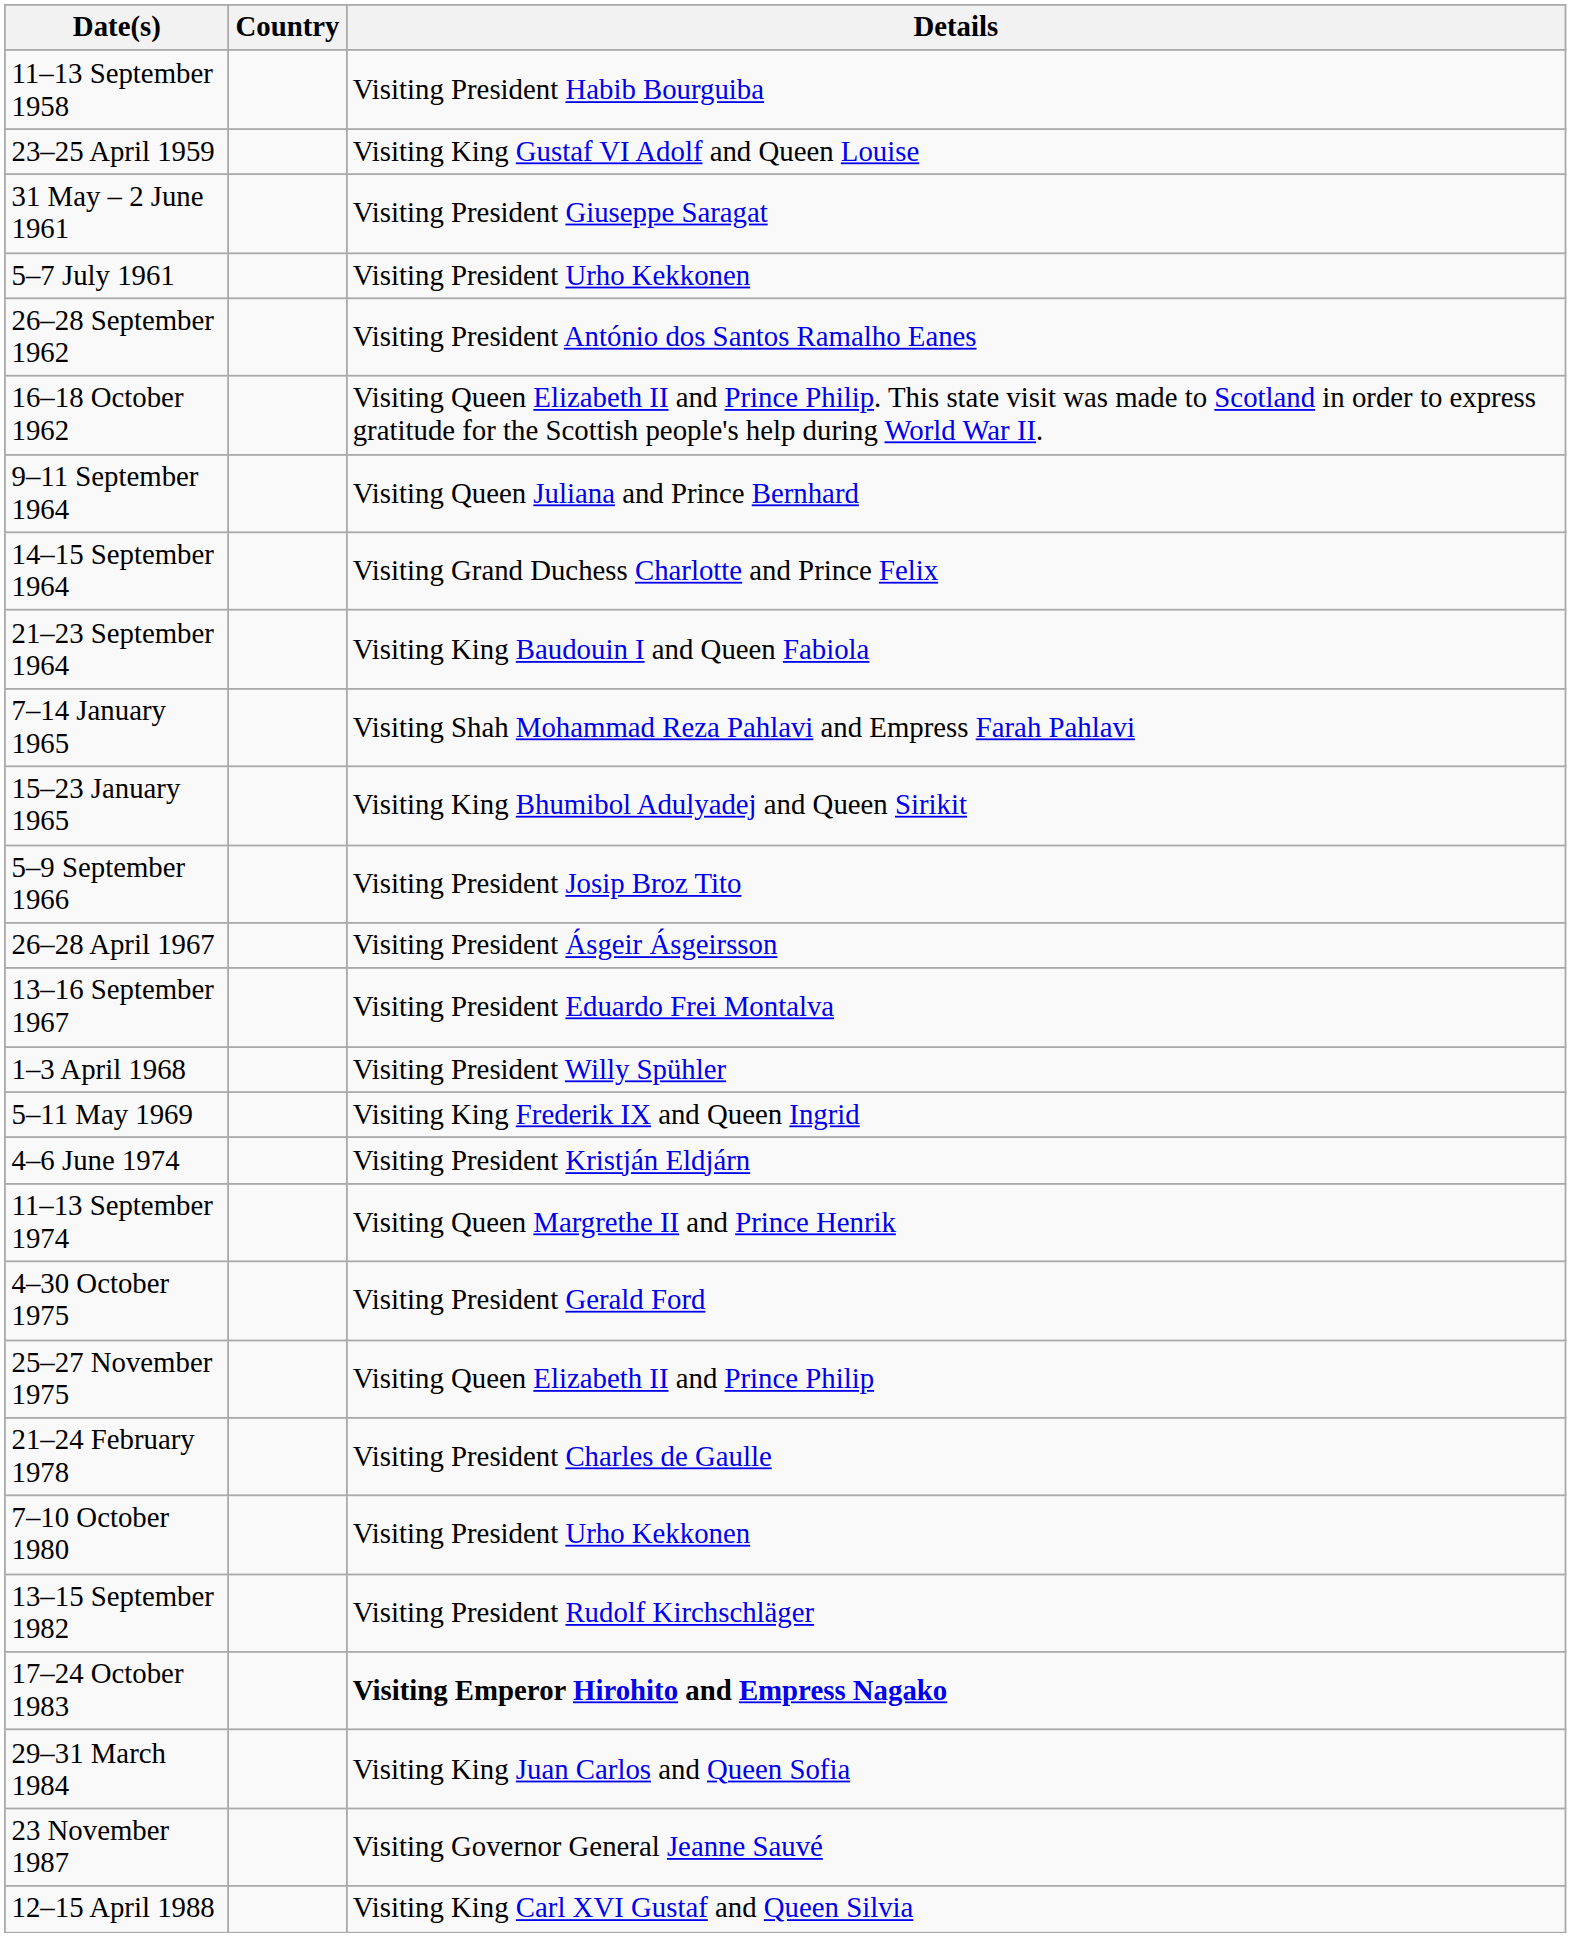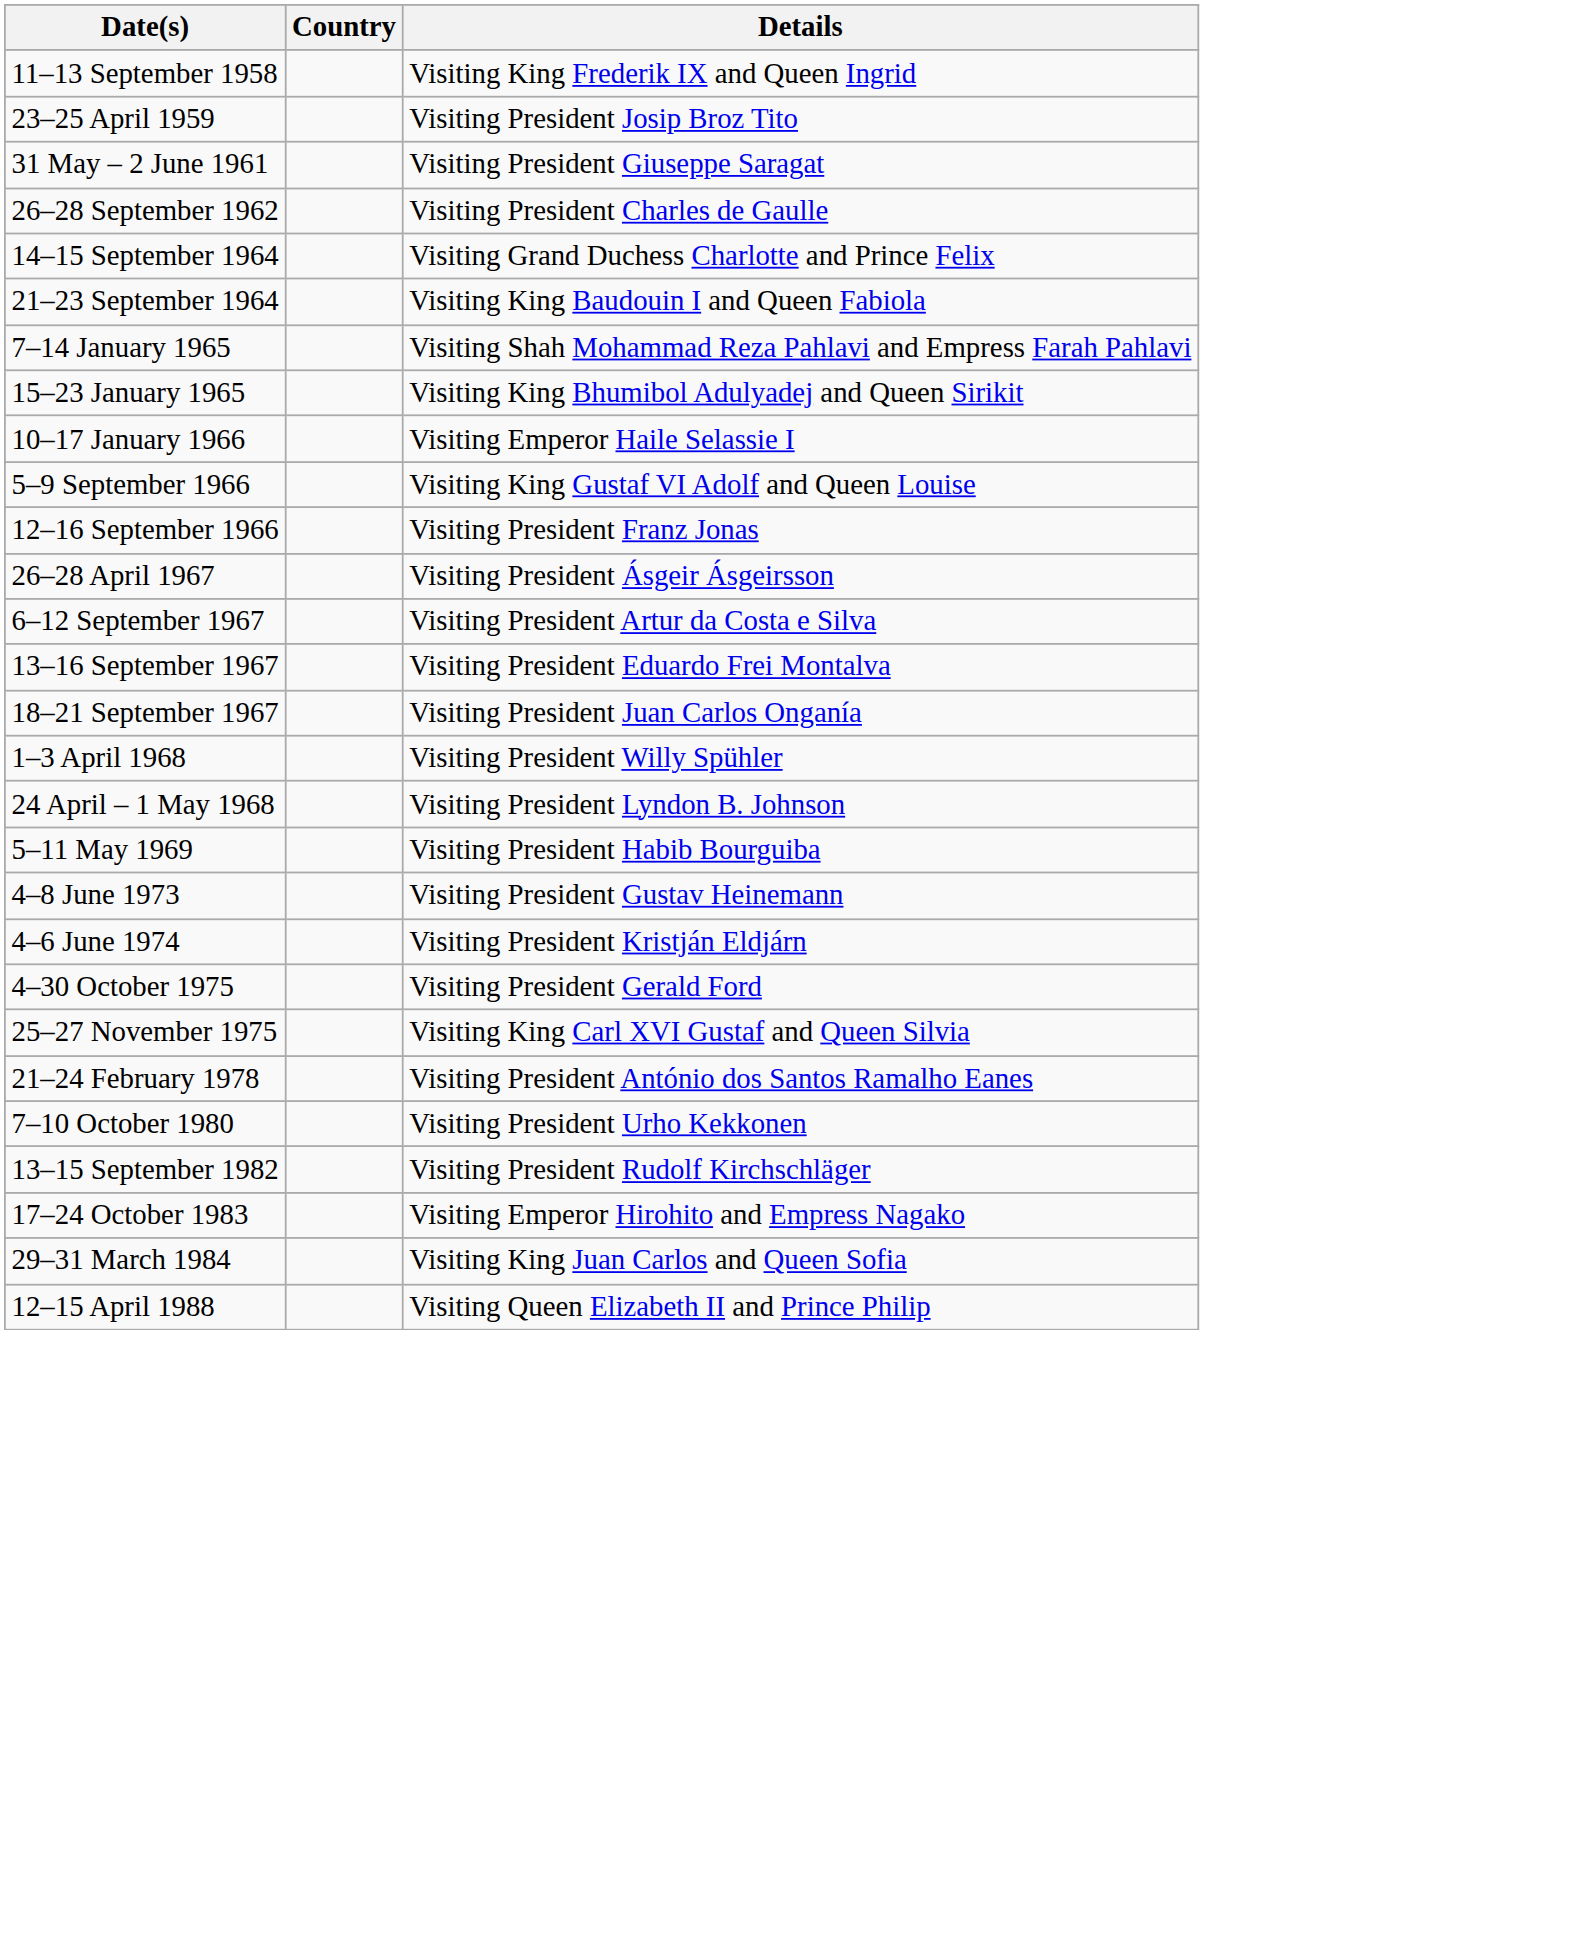 <table class="wikitable">
 <tr>
 <th>Date(s)</th>
 <th>Country</th>
 <th>Details</th>
 </tr>
 <tr>
 <td>11–13 September 1958</td>
 <td></td>
-<td>Visiting President <a href='#'>Habib Bourguiba</a></td>
+<td>Visiting King <a href='#'>Frederik IX</a> and Queen <a href='#'>Ingrid</a></td>
 </tr>
 <tr>
 <td>23–25 April 1959</td>
 <td></td>
-<td>Visiting King <a href='#'>Gustaf VI Adolf</a> and Queen <a href='#'>Louise</a></td>
+<td>Visiting President <a href='#'>Josip Broz Tito</a></td>
 </tr>
 <tr>
 <td>31 May – 2 June 1961</td>
 <td></td>
 <td>Visiting President <a href='#'>Giuseppe Saragat</a></td>
 </tr>
 <tr>
-<td>5–7 July 1961</td>
-<td></td>
-<td>Visiting President <a href='#'>Urho Kekkonen</a></td>
-</tr>
-<tr>
 <td>26–28 September 1962</td>
 <td></td>
-<td>Visiting President <a href='#'>António dos Santos Ramalho Eanes</a></td>
-</tr>
-<tr>
-<td>16–18 October 1962</td>
-<td></td>
-<td>Visiting Queen <a href='#'>Elizabeth II</a> and <a href='#'>Prince Philip</a>. This state visit was made to <a href='#'>Scotland</a> in order to express gratitude for the Scottish people's help during <a href='#'>World War II</a>.</td>
-</tr>
-<tr>
-<td>9–11 September 1964</td>
-<td></td>
-<td>Visiting Queen <a href='#'>Juliana</a> and Prince <a href='#'>Bernhard</a></td>
+<td>Visiting President <a href='#'>Charles de Gaulle</a></td>
 </tr>
 <tr>
 <td>14–15 September 1964</td>
 <td></td>
 <td>Visiting Grand Duchess <a href='#'>Charlotte</a> and Prince <a href='#'>Felix</a></td>
 </tr>
 <tr>
 <td>21–23 September 1964</td>
 <td></td>
 <td>Visiting King <a href='#'>Baudouin I</a> and Queen <a href='#'>Fabiola</a></td>
 </tr>
 <tr>
 <td>7–14 January 1965</td>
 <td></td>
 <td>Visiting Shah <a href='#'>Mohammad Reza Pahlavi</a> and Empress <a href='#'>Farah Pahlavi</a></td>
 </tr>
 <tr>
 <td>15–23 January 1965</td>
 <td></td>
 <td>Visiting King <a href='#'>Bhumibol Adulyadej</a> and Queen <a href='#'>Sirikit</a></td>
 </tr>
 <tr>
+<td>10–17 January 1966</td>
+<td></td>
+<td>Visiting Emperor <a href='#'>Haile Selassie I</a></td>
+</tr>
+<tr>
 <td>5–9 September 1966</td>
 <td></td>
-<td>Visiting President <a href='#'>Josip Broz Tito</a></td>
+<td>Visiting King <a href='#'>Gustaf VI Adolf</a> and Queen <a href='#'>Louise</a></td>
+</tr>
+<tr>
+<td>12–16 September 1966</td>
+<td></td>
+<td>Visiting President <a href='#'>Franz Jonas</a></td>
 </tr>
 <tr>
 <td>26–28 April 1967</td>
 <td></td>
 <td>Visiting President <a href='#'>Ásgeir Ásgeirsson</a></td>
 </tr>
 <tr>
+<td>6–12 September 1967</td>
+<td></td>
+<td>Visiting President <a href='#'>Artur da Costa e Silva</a></td>
+</tr>
+<tr>
 <td>13–16 September 1967</td>
 <td></td>
 <td>Visiting President <a href='#'>Eduardo Frei Montalva</a></td>
+</tr>
+<tr>
+<td>18–21 September 1967</td>
+<td></td>
+<td>Visiting President <a href='#'>Juan Carlos Onganía</a></td>
 </tr>
 <tr>
 <td>1–3 April 1968</td>
 <td></td>
 <td>Visiting President <a href='#'>Willy Spühler</a></td>
 </tr>
 <tr>
+<td>24 April – 1 May 1968</td>
+<td></td>
+<td>Visiting President <a href='#'>Lyndon B. Johnson</a></td>
+</tr>
+<tr>
 <td>5–11 May 1969</td>
 <td></td>
-<td>Visiting King <a href='#'>Frederik IX</a> and Queen <a href='#'>Ingrid</a></td>
+<td>Visiting President <a href='#'>Habib Bourguiba</a></td>
+</tr>
+<tr>
+<td>4–8 June 1973</td>
+<td></td>
+<td>Visiting President <a href='#'>Gustav Heinemann</a></td>
 </tr>
 <tr>
 <td>4–6 June 1974</td>
 <td></td>
 <td>Visiting President <a href='#'>Kristján Eldjárn</a></td>
-</tr>
-<tr>
-<td>11–13 September 1974</td>
-<td></td>
-<td>Visiting Queen <a href='#'>Margrethe II</a> and <a href='#'>Prince Henrik</a></td>
 </tr>
 <tr>
 <td>4–30 October 1975</td>
 <td></td>
 <td>Visiting President <a href='#'>Gerald Ford</a></td>
 </tr>
 <tr>
 <td>25–27 November 1975</td>
 <td></td>
-<td>Visiting Queen <a href='#'>Elizabeth II</a> and <a href='#'>Prince Philip</a></td>
+<td>Visiting King <a href='#'>Carl XVI Gustaf</a> and <a href='#'>Queen Silvia</a></td>
 </tr>
 <tr>
 <td>21–24 February 1978</td>
 <td></td>
-<td>Visiting President <a href='#'>Charles de Gaulle</a></td>
+<td>Visiting President <a href='#'>António dos Santos Ramalho Eanes</a></td>
 </tr>
 <tr>
 <td>7–10 October 1980</td>
 <td></td>
 <td>Visiting President <a href='#'>Urho Kekkonen</a></td>
 </tr>
 <tr>
 <td>13–15 September 1982</td>
 <td></td>
 <td>Visiting President <a href='#'>Rudolf Kirchschläger</a></td>
 </tr>
 <tr>
 <td>17–24 October 1983</td>
 <td></td>
-<td><strong>Visiting Emperor <a href='#'>Hirohito</a> and <a href='#'>Empress Nagako</a></strong></td>
+<td>Visiting Emperor <a href='#'>Hirohito</a> and <a href='#'>Empress Nagako</a></td>
 </tr>
 <tr>
 <td>29–31 March 1984</td>
 <td></td>
 <td>Visiting King <a href='#'>Juan Carlos</a> and <a href='#'>Queen Sofia</a></td>
 </tr>
 <tr>
-<td>23 November 1987</td>
-<td></td>
-<td>Visiting Governor General <a href='#'>Jeanne Sauvé</a></td>
-</tr>
-<tr>
 <td>12–15 April 1988</td>
 <td></td>
-<td>Visiting King <a href='#'>Carl XVI Gustaf</a> and <a href='#'>Queen Silvia</a></td>
+<td>Visiting Queen <a href='#'>Elizabeth II</a> and <a href='#'>Prince Philip</a></td>
 </tr>
 </table>
